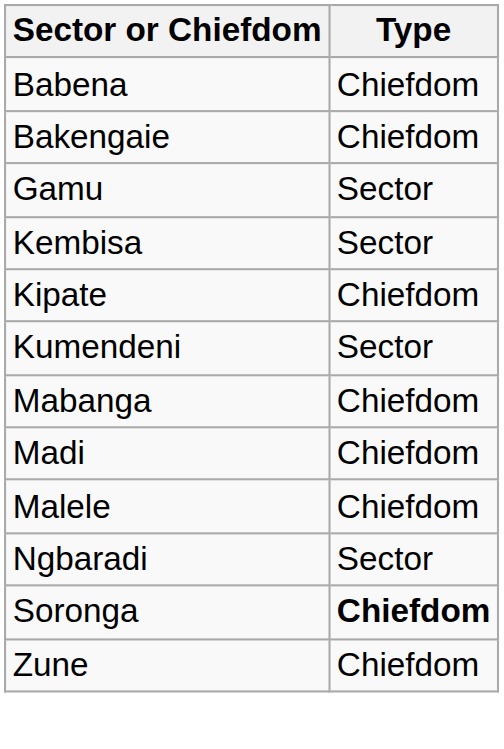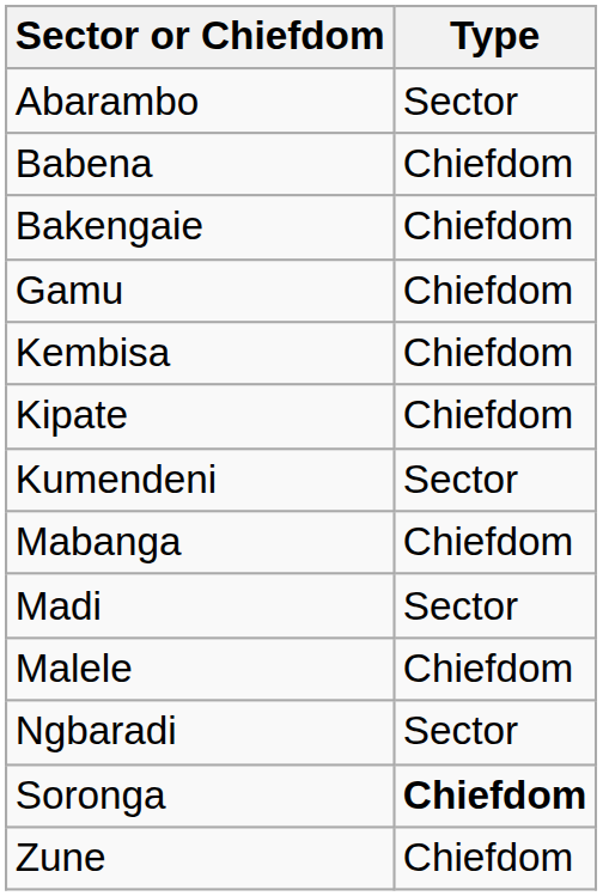 <table class="wikitable">
 <tr>
 <th>Sector or Chiefdom</th>
 <th>Type</th>
+</tr>
+<tr>
+<td>Abarambo</td>
+<td>Sector</td>
 </tr>
 <tr>
 <td>Babena</td>
 <td>Chiefdom</td>
 </tr>
 <tr>
 <td>Bakengaie</td>
 <td>Chiefdom</td>
 </tr>
 <tr>
 <td>Gamu</td>
-<td>Sector</td>
+<td>Chiefdom</td>
 </tr>
 <tr>
 <td>Kembisa</td>
-<td>Sector</td>
+<td>Chiefdom</td>
 </tr>
 <tr>
 <td>Kipate</td>
 <td>Chiefdom</td>
 </tr>
 <tr>
 <td>Kumendeni</td>
 <td>Sector</td>
 </tr>
 <tr>
 <td>Mabanga</td>
 <td>Chiefdom</td>
 </tr>
 <tr>
 <td>Madi</td>
-<td>Chiefdom</td>
+<td>Sector</td>
 </tr>
 <tr>
 <td>Malele</td>
 <td>Chiefdom</td>
 </tr>
 <tr>
 <td>Ngbaradi</td>
 <td>Sector</td>
 </tr>
 <tr>
 <td>Soronga</td>
 <td><strong>Chiefdom</strong></td>
 </tr>
 <tr>
 <td>Zune</td>
 <td>Chiefdom</td>
 </tr>
 </table>
